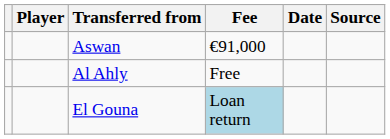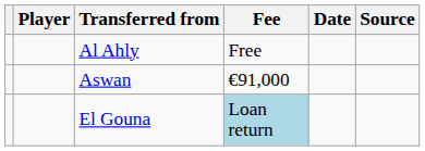 <table class="wikitable plainrowheaders sortable">
 <tr>
 <th></th>
 <th scope="col">Player</th>
 <th>Transferred from</th>
 <th style="width: 65px;">Fee</th>
 <th scope="col">Date</th>
 <th scope="col">Source</th>
 </tr>
 <tr>
 <td align="center"></td>
 <td></td>
-<td> <a href='#'>Aswan</a></td>
-<td>€91,000</td>
+<td> <a href='#'>Al Ahly</a></td>
+<td>Free</td>
 <td></td>
 <td></td>
 </tr>
 <tr>
 <td align="center"></td>
 <td></td>
-<td> <a href='#'>Al Ahly</a></td>
-<td>Free</td>
+<td> <a href='#'>Aswan</a></td>
+<td>€91,000</td>
 <td></td>
 <td></td>
 </tr>
 <tr>
 <td align="center"></td>
 <td></td>
 <td> <a href='#'>El Gouna</a></td>
 <td style="background: lightblue;">Loan return</td>
 <td></td>
 <td></td>
 </tr>
 </table>
